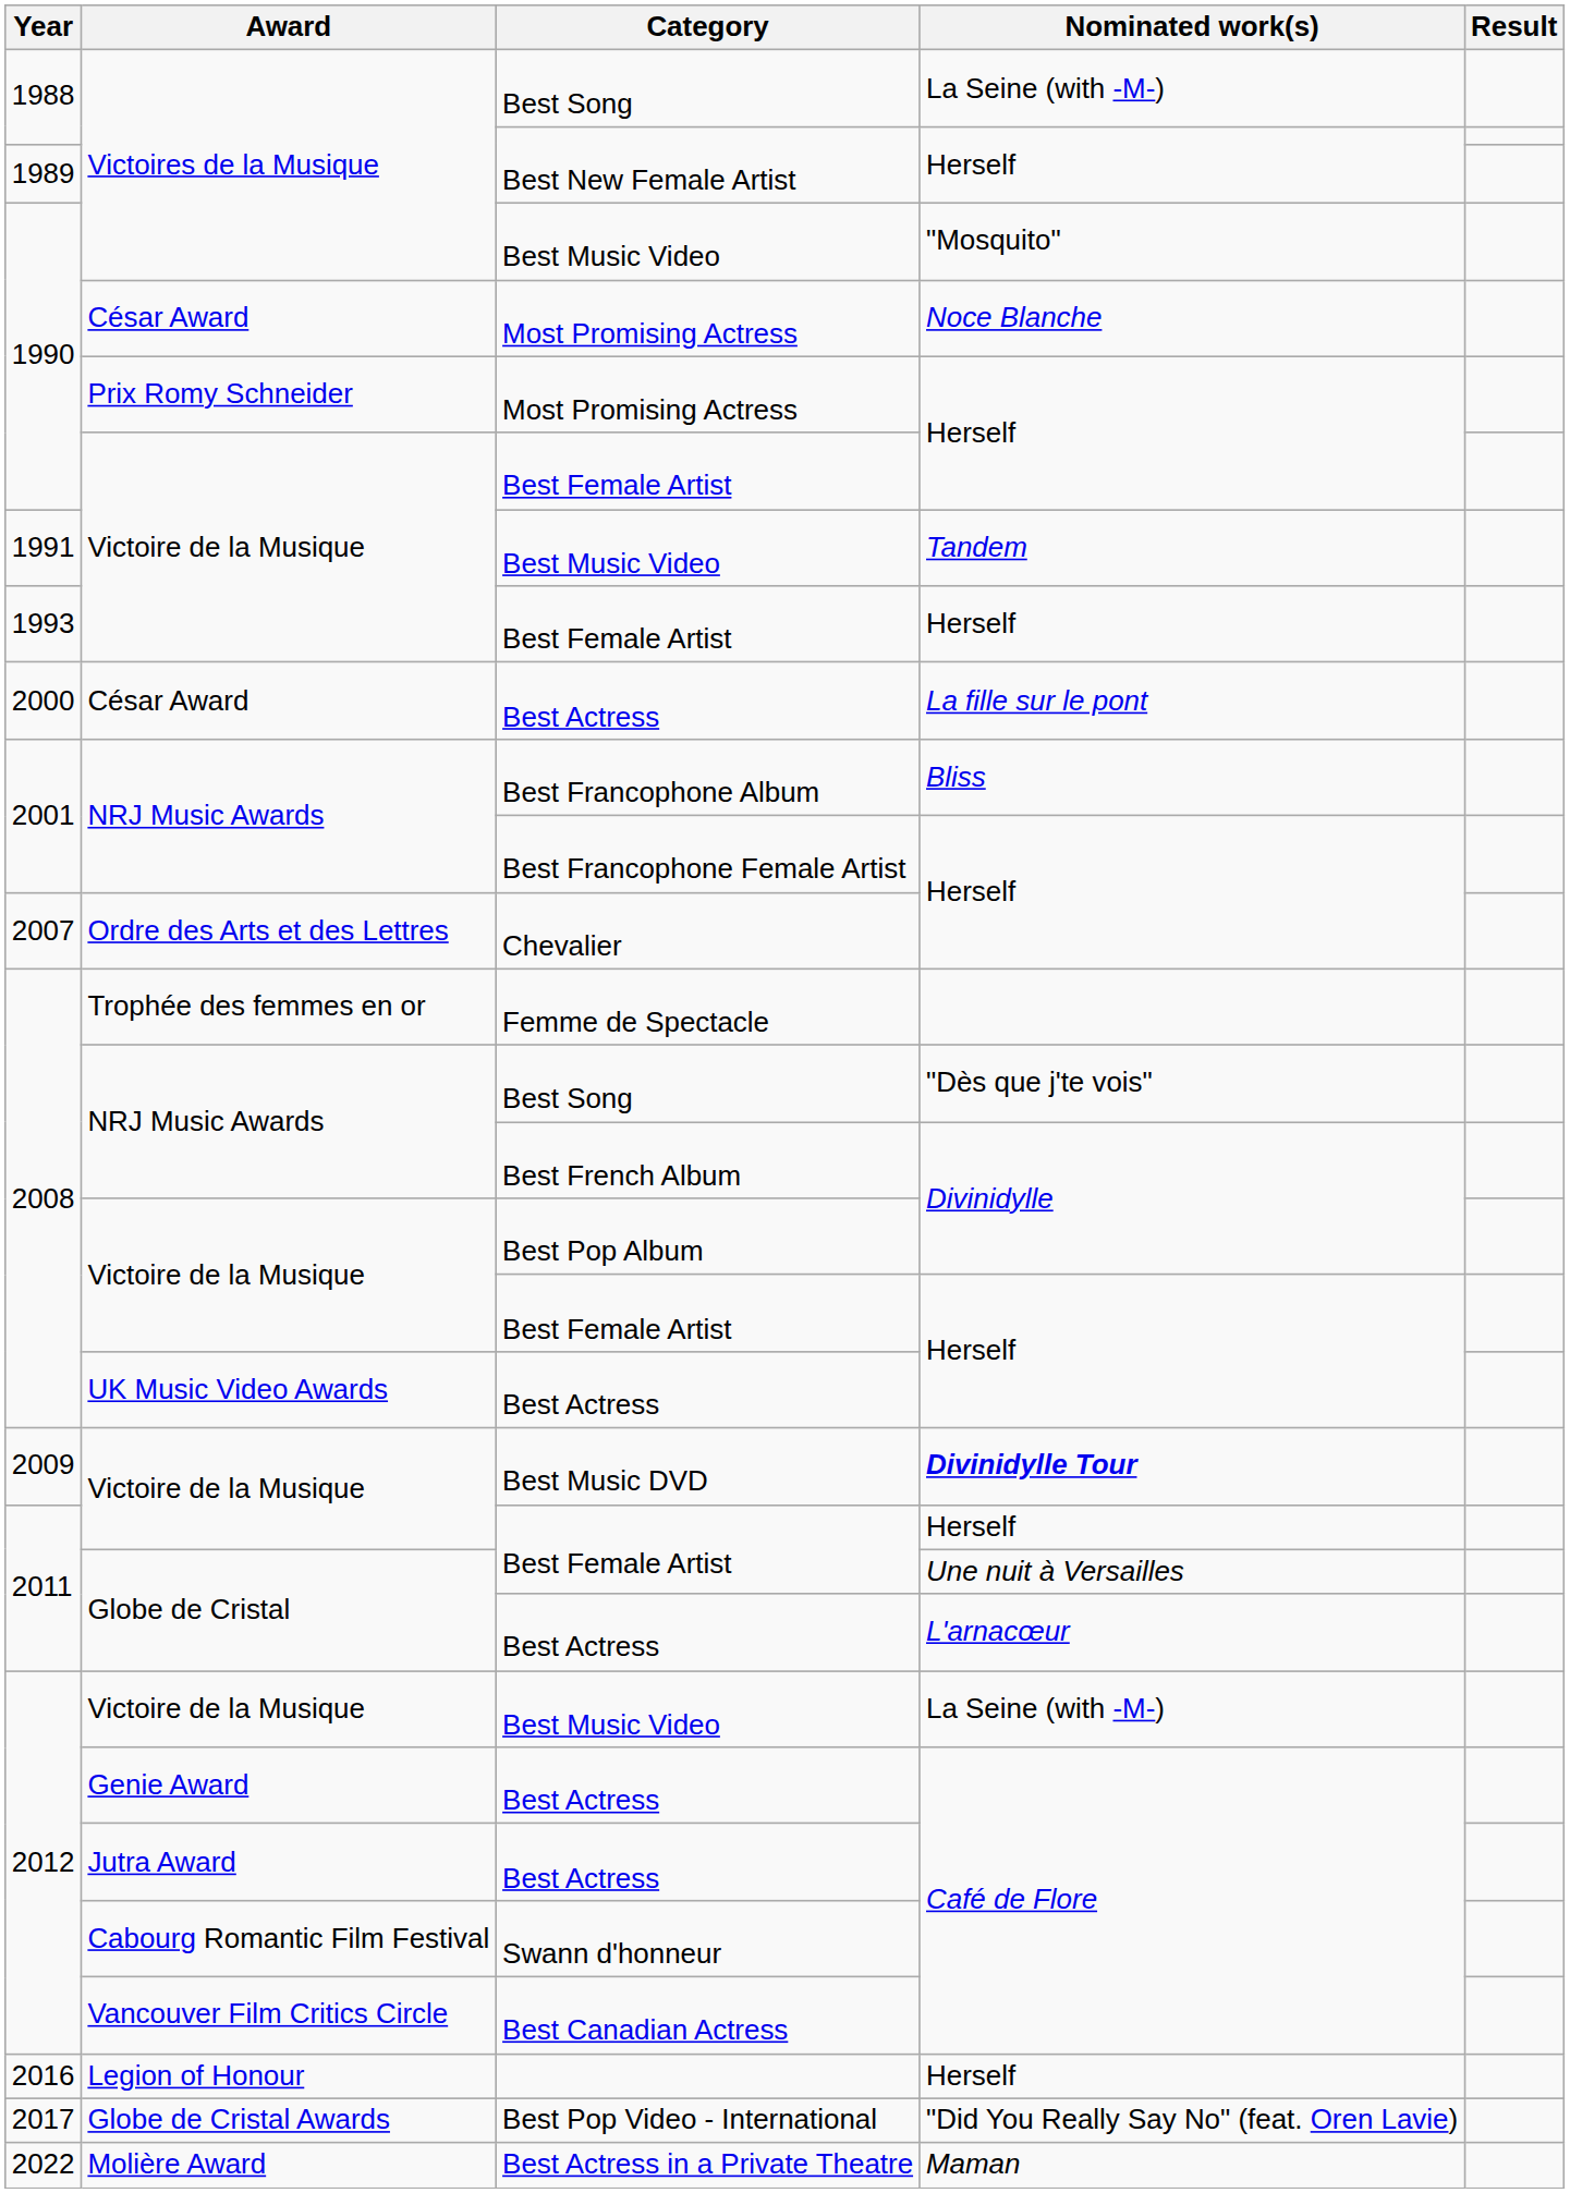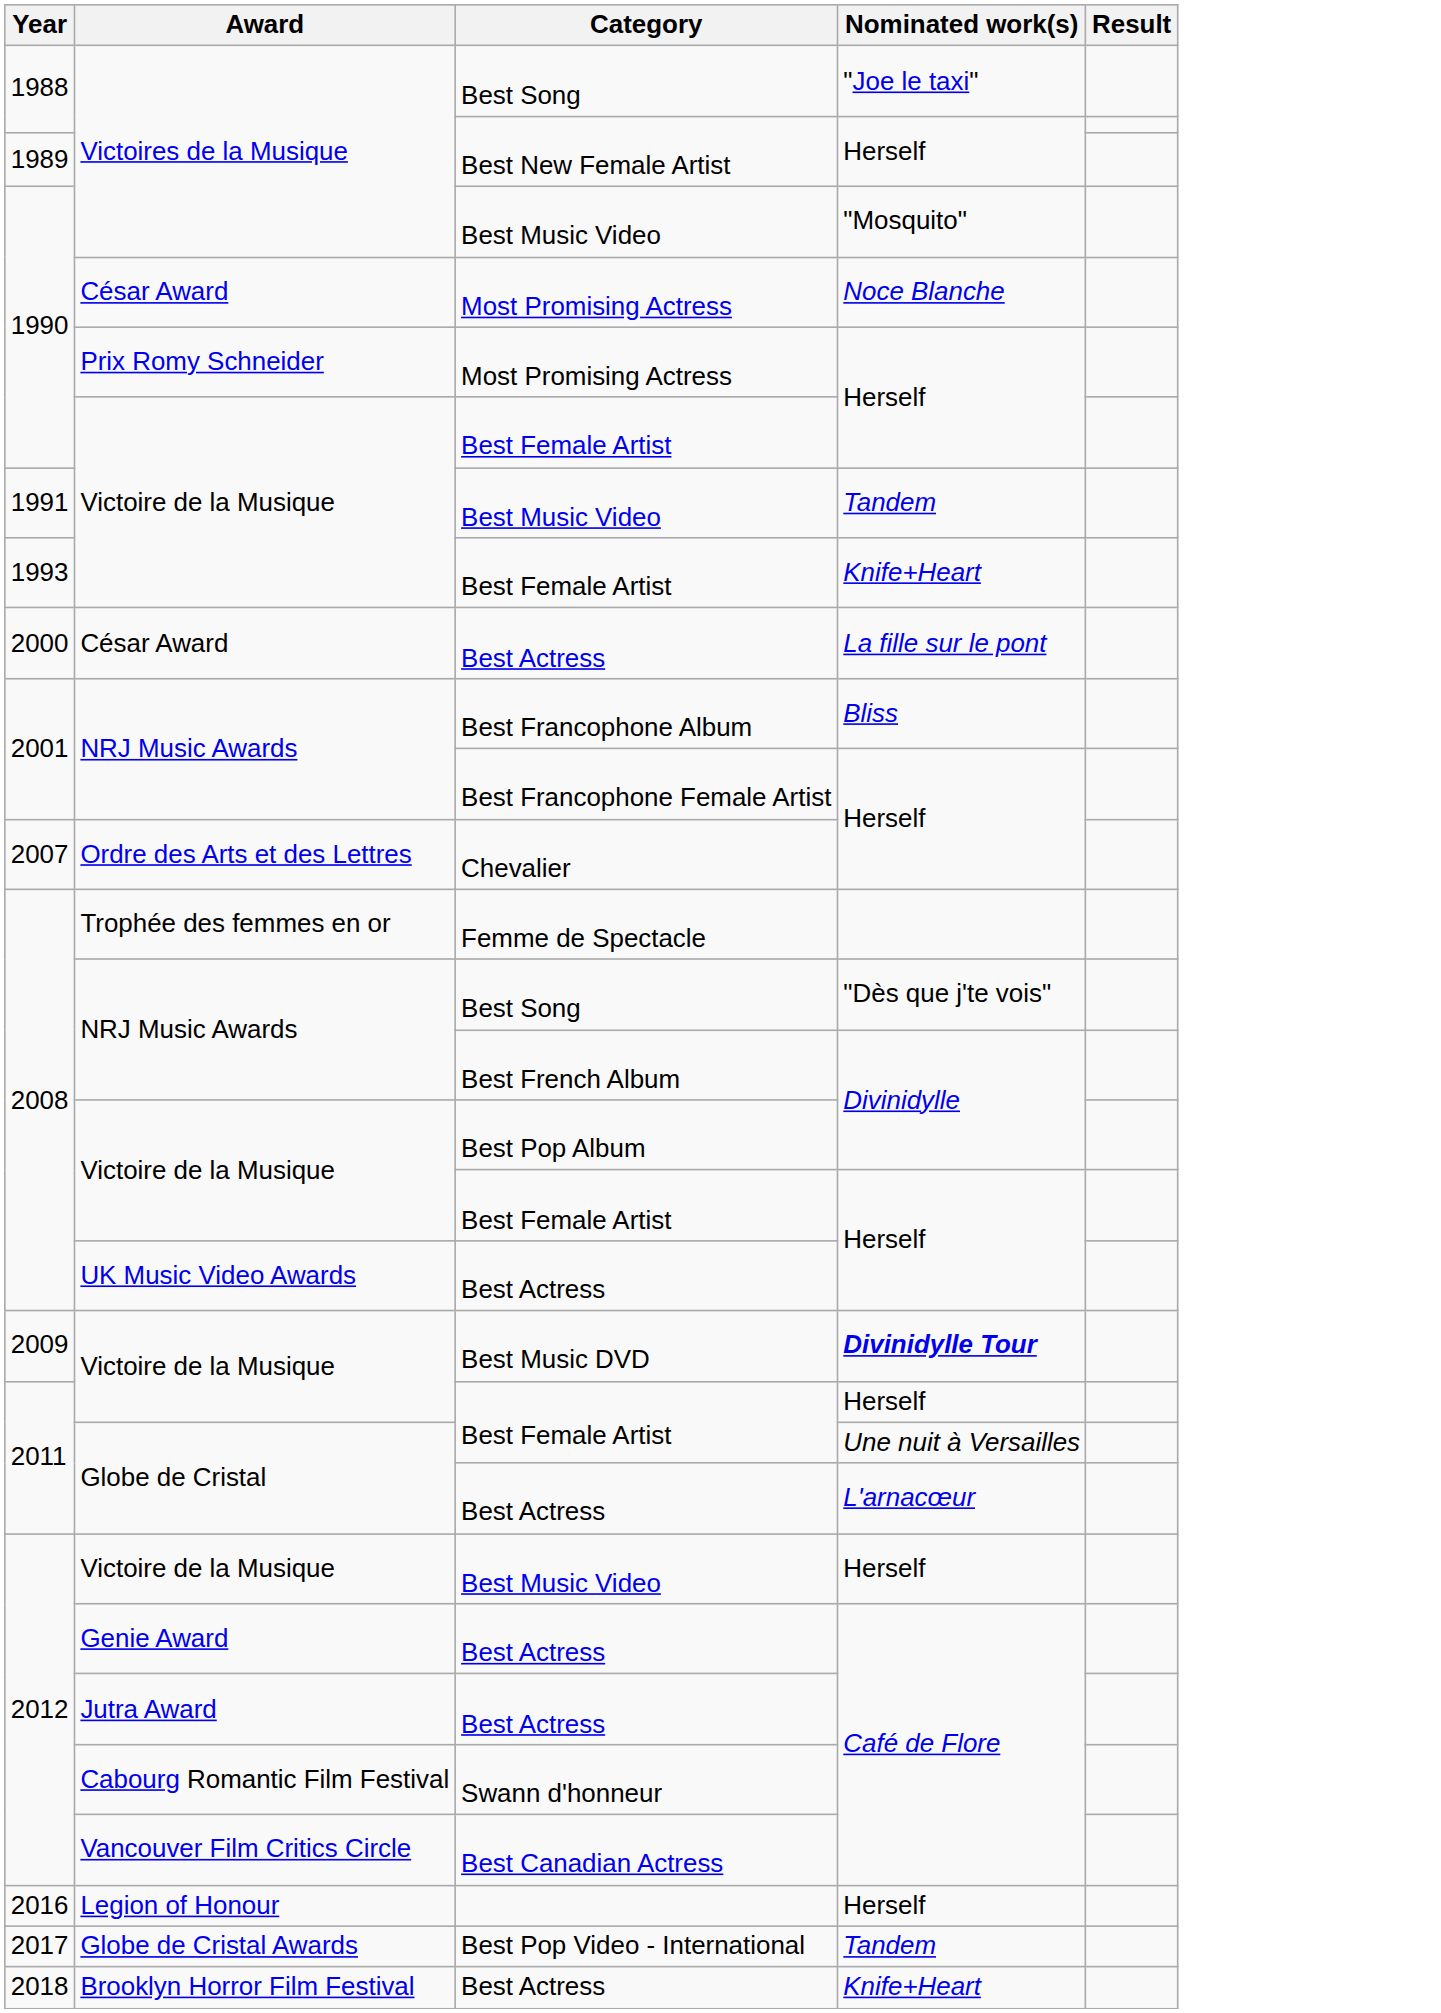 <table class="wikitable">
 <tr>
 <th>Year</th>
 <th>Award</th>
 <th>Category</th>
 <th>Nominated work(s)</th>
 <th>Result</th>
 </tr>
 <tr>
 <td rowspan="2">1988</td>
 <td rowspan="4"><a href='#'>Victoires de la Musique</a></td>
 <td><br>Best Song</td>
-<td>La Seine (with <a href='#'>‑M-</a>)</td>
+<td>"<a href='#'>Joe le taxi</a>"</td>
 <td></td>
 </tr>
 <tr>
 <td rowspan="2"><br>Best New Female Artist</td>
 <td rowspan="2">Herself</td>
 <td></td>
 </tr>
 <tr>
 <td>1989</td>
 <td></td>
 </tr>
 <tr>
 <td rowspan="4">1990</td>
 <td><br>Best Music Video</td>
 <td>"Mosquito"</td>
 <td></td>
 </tr>
 <tr>
 <td><a href='#'>César Award</a></td>
 <td><br><a href='#'>Most Promising Actress</a></td>
 <td><em><a href='#'>Noce Blanche</a></em></td>
 <td></td>
 </tr>
 <tr>
 <td><a href='#'>Prix Romy Schneider</a></td>
 <td><br>Most Promising Actress</td>
 <td rowspan="2">Herself</td>
 <td></td>
 </tr>
 <tr>
 <td rowspan="3">Victoire de la Musique</td>
 <td><br><a href='#'>Best Female Artist</a></td>
 <td></td>
 </tr>
 <tr>
 <td>1991</td>
 <td><br><a href='#'>Best Music Video</a></td>
 <td><em><a href='#'>Tandem</a></em></td>
 <td></td>
 </tr>
 <tr>
 <td>1993</td>
 <td><br>Best Female Artist</td>
-<td>Herself</td>
+<td><em><a href='#'>Knife+Heart</a></em></td>
 <td></td>
 </tr>
 <tr>
 <td>2000</td>
 <td>César Award</td>
 <td><br><a href='#'>Best Actress</a></td>
 <td><em><a href='#'>La fille sur le pont</a></em></td>
 <td></td>
 </tr>
 <tr>
 <td rowspan="2">2001</td>
 <td rowspan="2"><a href='#'>NRJ Music Awards</a></td>
 <td><br>Best Francophone Album</td>
 <td><em><a href='#'>Bliss</a></em></td>
 <td></td>
 </tr>
 <tr>
 <td><br>Best Francophone Female Artist</td>
 <td rowspan="2">Herself</td>
 <td></td>
 </tr>
 <tr>
 <td>2007</td>
 <td><a href='#'>Ordre des Arts et des Lettres</a></td>
 <td><br>Chevalier</td>
 <td></td>
 </tr>
 <tr>
 <td rowspan="6">2008</td>
 <td>Trophée des femmes en or</td>
 <td><br>Femme de Spectacle</td>
 <td></td>
 <td></td>
 </tr>
 <tr>
 <td rowspan="2">NRJ Music Awards</td>
 <td><br>Best Song</td>
 <td>"Dès que j'te vois"</td>
 <td></td>
 </tr>
 <tr>
 <td><br>Best French Album</td>
 <td rowspan="2"><em><a href='#'>Divinidylle</a></em></td>
 <td></td>
 </tr>
 <tr>
 <td rowspan="2">Victoire de la Musique</td>
 <td><br>Best Pop Album</td>
 <td></td>
 </tr>
 <tr>
 <td><br>Best Female Artist</td>
 <td rowspan="2">Herself</td>
 <td></td>
 </tr>
 <tr>
 <td><a href='#'>UK Music Video Awards</a></td>
 <td><br>Best Actress</td>
 <td></td>
 </tr>
 <tr>
 <td>2009</td>
 <td rowspan="2">Victoire de la Musique</td>
 <td><br>Best Music DVD</td>
 <td><strong><em><a href='#'>Divinidylle Tour</a></em></strong></td>
 <td></td>
 </tr>
 <tr>
 <td rowspan="3">2011</td>
 <td rowspan="2"><br>Best Female Artist</td>
 <td>Herself</td>
 <td></td>
 </tr>
 <tr>
 <td rowspan="2">Globe de Cristal</td>
 <td><em>Une nuit à Versailles</em></td>
 <td></td>
 </tr>
 <tr>
 <td><br>Best Actress</td>
 <td><em><a href='#'>L'arnacœur</a></em></td>
 <td></td>
 </tr>
 <tr>
 <td rowspan="5">2012</td>
 <td>Victoire de la Musique</td>
 <td><br><a href='#'>Best Music Video</a></td>
-<td>La Seine (with <a href='#'>‑M-</a>)</td>
+<td>Herself</td>
 <td></td>
 </tr>
 <tr>
 <td><a href='#'>Genie Award</a></td>
 <td><br><a href='#'>Best Actress</a></td>
 <td rowspan="4"><em><a href='#'>Café de Flore</a></em></td>
 <td></td>
 </tr>
 <tr>
 <td><a href='#'>Jutra Award</a></td>
 <td><br><a href='#'>Best Actress</a></td>
 <td></td>
 </tr>
 <tr>
 <td><a href='#'>Cabourg</a> Romantic Film Festival</td>
 <td><br>Swann d'honneur</td>
 <td></td>
 </tr>
 <tr>
 <td><a href='#'>Vancouver Film Critics Circle</a></td>
 <td><br><a href='#'>Best Canadian Actress</a></td>
 <td></td>
 </tr>
 <tr>
 <td>2016</td>
 <td><a href='#'>Legion of Honour</a></td>
 <td><br></td>
 <td>Herself</td>
 <td></td>
 </tr>
 <tr>
 <td>2017</td>
 <td><a href='#'>Globe de Cristal Awards</a></td>
 <td>Best Pop Video - International</td>
-<td>"Did You Really Say No" (feat. <a href='#'>Oren Lavie</a>)</td>
+<td><em><a href='#'>Tandem</a></em></td>
 <td></td>
 </tr>
 <tr>
-<td>2022</td>
-<td><a href='#'>Molière Award</a></td>
-<td><a href='#'>Best Actress in a Private Theatre</a></td>
-<td><em>Maman</em></td>
+<td>2018</td>
+<td><a href='#'>Brooklyn Horror Film Festival</a></td>
+<td>Best Actress</td>
+<td><em><a href='#'>Knife+Heart</a></em></td>
 <td></td>
 </tr>
 </table>
